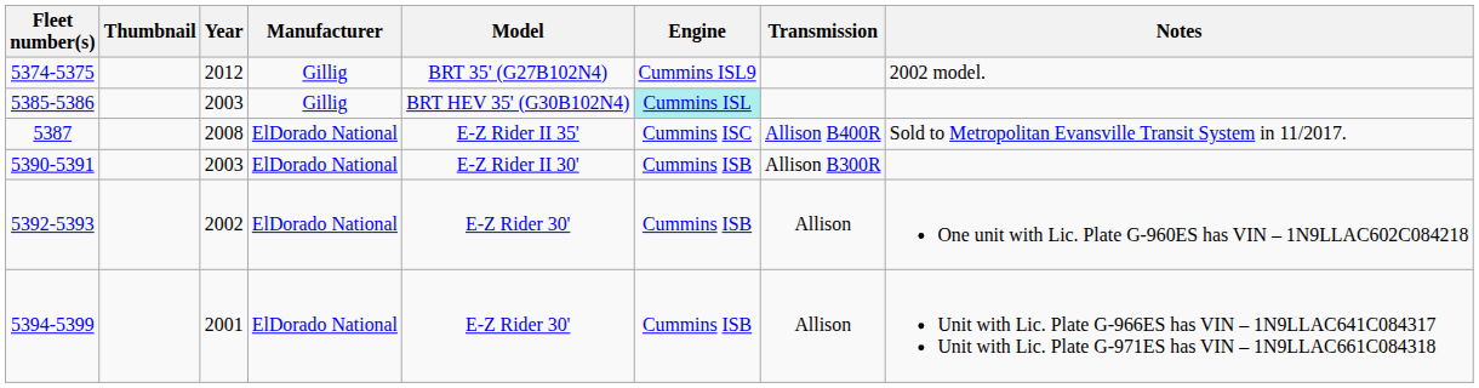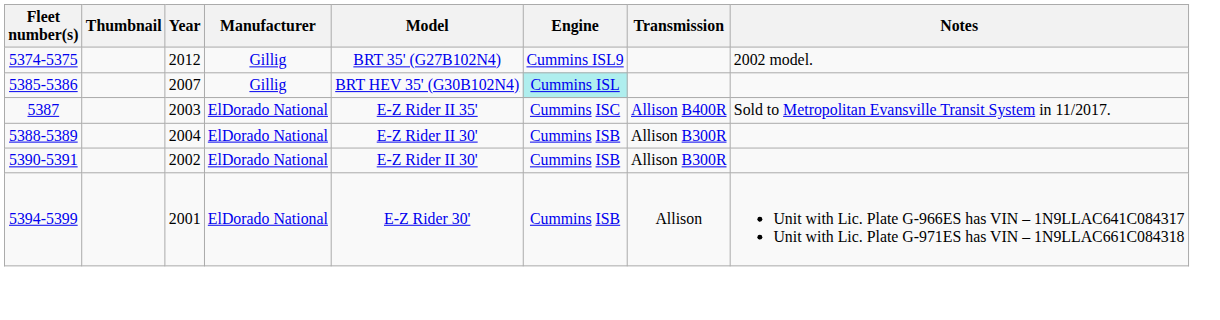 <table class="wikitable">
 <tr>
 <th>Fleet<br>number(s)</th>
 <th>Thumbnail</th>
 <th>Year</th>
 <th>Manufacturer</th>
 <th>Model</th>
 <th>Engine</th>
 <th>Transmission</th>
 <th>Notes</th>
 </tr>
 <tr align="center">
 <td><a href='#'>5374-5375</a></td>
 <td></td>
 <td>2012</td>
 <td><a href='#'>Gillig</a></td>
 <td><a href='#'>BRT 35' (G27B102N4)</a></td>
 <td><a href='#'>Cummins ISL9</a></td>
 <td></td>
 <td align=left>2002 model.</td>
 </tr>
 <tr align="center">
 <td><a href='#'>5385-5386</a></td>
 <td></td>
-<td>2003</td>
+<td>2007</td>
 <td><a href='#'>Gillig</a></td>
 <td><a href='#'>BRT HEV 35' (G30B102N4)</a></td>
 <td style="background: paleturquoise;"><a href='#'>Cummins ISL</a></td>
 <td></td>
 <td></td>
 </tr>
 <tr align="center">
 <td><a href='#'>5387</a></td>
 <td></td>
-<td>2008</td>
+<td>2003</td>
 <td><a href='#'>ElDorado National</a></td>
 <td><a href='#'>E-Z Rider II 35'</a></td>
 <td><a href='#'>Cummins</a> <a href='#'>ISC</a></td>
 <td><a href='#'>Allison</a> <a href='#'>B400R</a></td>
 <td align=left>Sold to <a href='#'>Metropolitan Evansville Transit System</a> in 11/2017.</td>
 </tr>
 <tr align=center>
-<td><a href='#'>5390-5391</a></td>
+<td><a href='#'>5388-5389</a></td>
 <td></td>
-<td>2003</td>
+<td>2004</td>
 <td><a href='#'>ElDorado National</a></td>
 <td><a href='#'>E-Z Rider II 30'</a></td>
 <td><a href='#'>Cummins</a> <a href='#'>ISB</a></td>
 <td>Allison <a href='#'>B300R</a></td>
 <td></td>
 </tr>
 <tr align=center>
-<td><a href='#'>5392-5393</a></td>
+<td><a href='#'>5390-5391</a></td>
 <td></td>
 <td>2002</td>
 <td><a href='#'>ElDorado National</a></td>
-<td><a href='#'>E-Z Rider 30'</a></td>
+<td><a href='#'>E-Z Rider II 30'</a></td>
 <td><a href='#'>Cummins</a> <a href='#'>ISB</a></td>
-<td>Allison</td>
-<td align=left><br><ul><li>One unit with Lic. Plate G-960ES has VIN – 1N9LLAC602C084218</li></ul></td>
+<td>Allison <a href='#'>B300R</a></td>
+<td></td>
 </tr>
 <tr align=center>
 <td><a href='#'>5394-5399</a></td>
 <td></td>
 <td>2001</td>
 <td><a href='#'>ElDorado National</a></td>
 <td><a href='#'>E-Z Rider 30'</a></td>
 <td><a href='#'>Cummins</a> <a href='#'>ISB</a></td>
 <td>Allison</td>
 <td align=left><br><ul><li>Unit with Lic. Plate G-966ES has VIN – 1N9LLAC641C084317</li><li>Unit with Lic. Plate G-971ES has VIN – 1N9LLAC661C084318</li></ul></td>
 </tr>
 </table>
